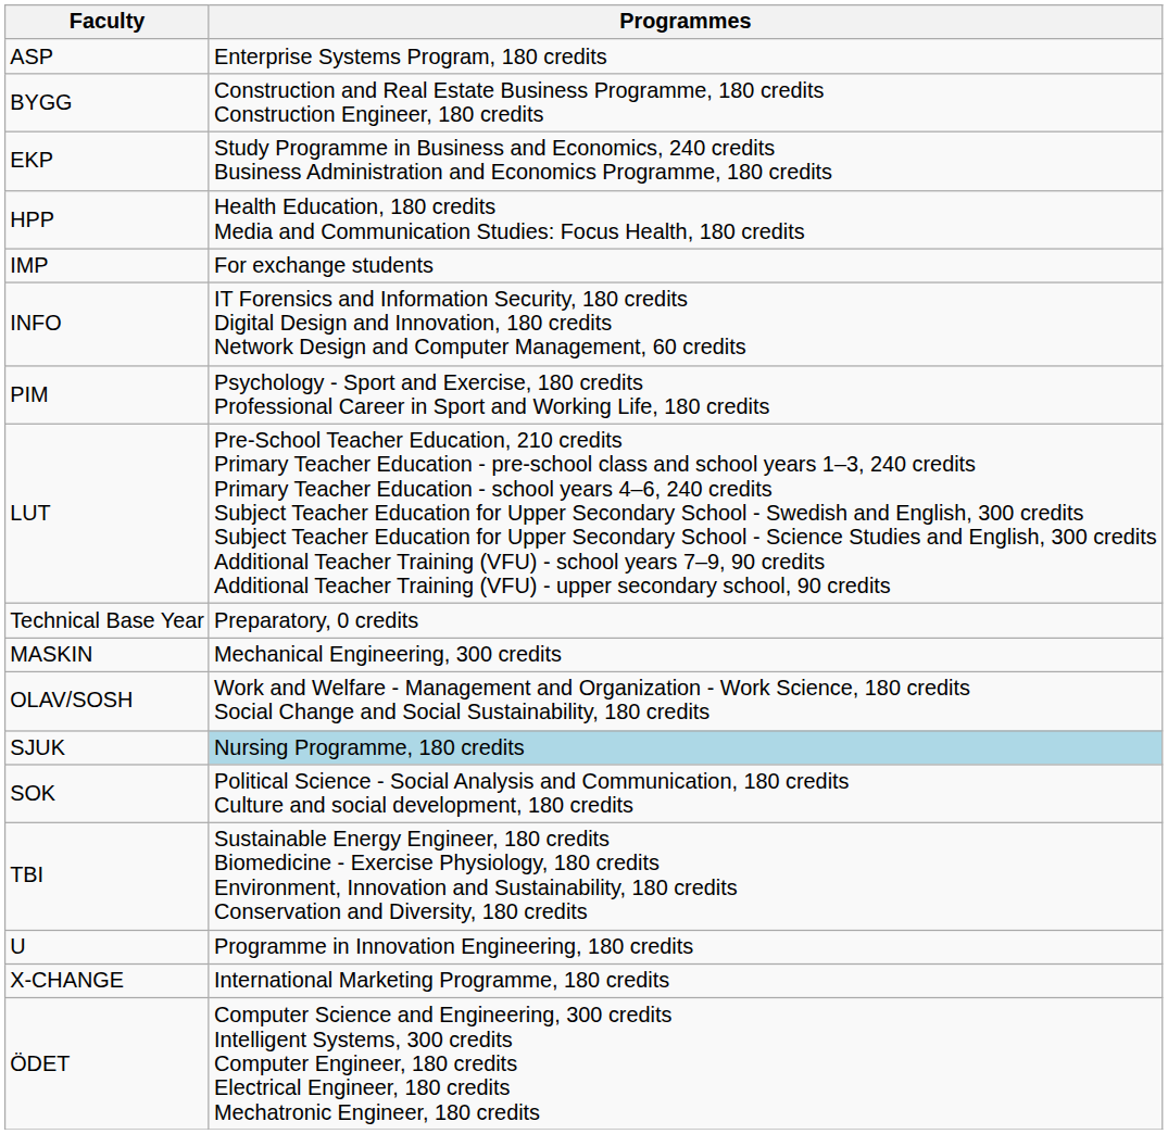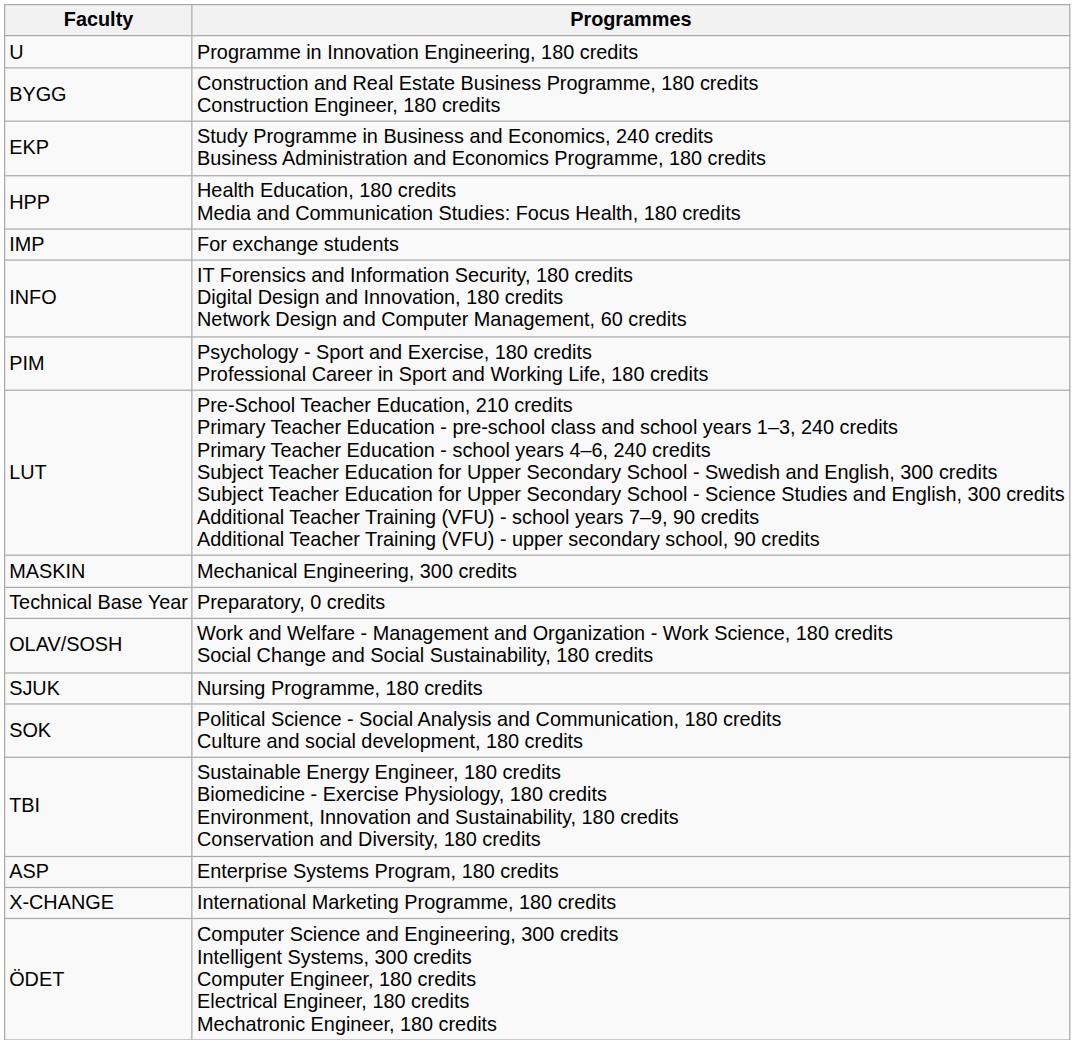 <table class="wikitable">
 <tr>
 <th>Faculty</th>
 <th>Programmes</th>
 </tr>
 <tr>
-<td>ASP</td>
-<td>Enterprise Systems Program, 180 credits</td>
+<td>U</td>
+<td>Programme in Innovation Engineering, 180 credits</td>
 </tr>
 <tr>
 <td>BYGG</td>
 <td>Construction and Real Estate Business Programme, 180 credits<br>Construction Engineer, 180 credits</td>
 </tr>
 <tr>
 <td>EKP</td>
 <td>Study Programme in Business and Economics, 240 credits<br>Business Administration and Economics Programme, 180 credits</td>
 </tr>
 <tr>
 <td>HPP</td>
 <td>Health Education, 180 credits<br>Media and Communication Studies: Focus Health, 180 credits</td>
 </tr>
 <tr>
 <td>IMP</td>
 <td>For exchange students</td>
 </tr>
 <tr>
 <td>INFO</td>
 <td>IT Forensics and Information Security, 180 credits<br>Digital Design and Innovation, 180 credits<br>Network Design and Computer Management, 60 credits</td>
 </tr>
 <tr>
 <td>PIM</td>
 <td>Psychology - Sport and Exercise, 180 credits<br>Professional Career in Sport and Working Life, 180 credits</td>
 </tr>
 <tr>
 <td>LUT</td>
 <td>Pre-School Teacher Education, 210 credits<br>Primary Teacher Education - pre-school class and school years 1–3, 240 credits<br>Primary Teacher Education - school years 4–6, 240 credits<br>Subject Teacher Education for Upper Secondary School - Swedish and English, 300 credits<br>Subject Teacher Education for Upper Secondary School - Science Studies and English, 300 credits<br>Additional Teacher Training (VFU) - school years 7–9, 90 credits<br>Additional Teacher Training (VFU) - upper secondary school, 90 credits</td>
 </tr>
 <tr>
+<td>MASKIN</td>
+<td>Mechanical Engineering, 300 credits</td>
+</tr>
+<tr>
 <td>Technical Base Year</td>
 <td>Preparatory, 0 credits</td>
-</tr>
-<tr>
-<td>MASKIN</td>
-<td>Mechanical Engineering, 300 credits</td>
 </tr>
 <tr>
 <td>OLAV/SOSH</td>
 <td>Work and Welfare - Management and Organization - Work Science, 180 credits<br>Social Change and Social Sustainability, 180 credits</td>
 </tr>
 <tr>
 <td>SJUK</td>
-<td style="background: lightblue;">Nursing Programme, 180 credits</td>
+<td>Nursing Programme, 180 credits</td>
 </tr>
 <tr>
 <td>SOK</td>
 <td>Political Science - Social Analysis and Communication, 180 credits<br>Culture and social development, 180 credits</td>
 </tr>
 <tr>
 <td>TBI</td>
 <td>Sustainable Energy Engineer, 180 credits<br>Biomedicine - Exercise Physiology, 180 credits<br>Environment, Innovation and Sustainability, 180 credits<br>Conservation and Diversity, 180 credits</td>
 </tr>
 <tr>
-<td>U</td>
-<td>Programme in Innovation Engineering, 180 credits</td>
+<td>ASP</td>
+<td>Enterprise Systems Program, 180 credits</td>
 </tr>
 <tr>
 <td>X-CHANGE</td>
 <td>International Marketing Programme, 180 credits</td>
 </tr>
 <tr>
 <td>ÖDET</td>
 <td>Computer Science and Engineering, 300 credits<br>Intelligent Systems, 300 credits<br>Computer Engineer, 180 credits<br>Electrical Engineer, 180 credits<br>Mechatronic Engineer, 180 credits</td>
 </tr>
 </table>
